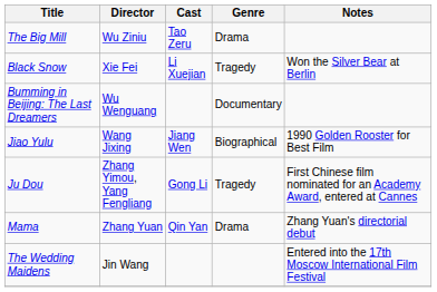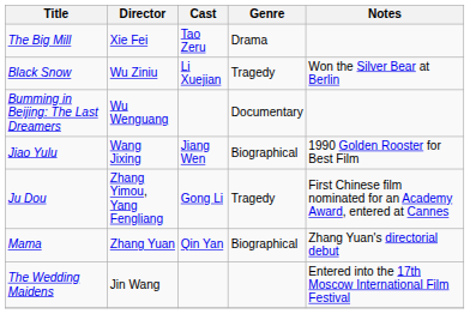 <table class="wikitable sortable">
 <tr>
 <th>Title</th>
 <th>Director</th>
 <th>Cast</th>
 <th>Genre</th>
 <th>Notes</th>
 </tr>
 <tr>
 <td><em><a href='#'>The Big Mill</a></em></td>
-<td><a href='#'>Wu Ziniu</a></td>
+<td><a href='#'>Xie Fei</a></td>
 <td><a href='#'>Tao Zeru</a></td>
 <td>Drama</td>
 <td></td>
 </tr>
 <tr>
 <td><em><a href='#'>Black Snow</a></em></td>
-<td><a href='#'>Xie Fei</a></td>
+<td><a href='#'>Wu Ziniu</a></td>
 <td><a href='#'>Li Xuejian</a></td>
 <td>Tragedy</td>
 <td>Won the <a href='#'>Silver Bear</a> at <a href='#'>Berlin</a></td>
 </tr>
 <tr>
 <td><em><a href='#'>Bumming in Beijing: The Last Dreamers</a></em></td>
 <td><a href='#'>Wu Wenguang</a></td>
 <td></td>
 <td>Documentary</td>
 <td></td>
 </tr>
 <tr>
 <td><em><a href='#'>Jiao Yulu</a></em></td>
 <td><a href='#'>Wang Jixing</a></td>
 <td><a href='#'>Jiang Wen</a></td>
 <td>Biographical</td>
 <td>1990 <a href='#'>Golden Rooster</a> for Best Film</td>
 </tr>
 <tr>
 <td><em><a href='#'>Ju Dou</a></em></td>
 <td><a href='#'>Zhang Yimou</a>,<br><a href='#'>Yang Fengliang</a></td>
 <td><a href='#'>Gong Li</a></td>
 <td>Tragedy</td>
 <td>First Chinese film nominated for an <a href='#'>Academy Award</a>, entered at <a href='#'>Cannes</a></td>
 </tr>
 <tr>
 <td><em><a href='#'>Mama</a></em></td>
 <td><a href='#'>Zhang Yuan</a></td>
 <td><a href='#'>Qin Yan</a></td>
-<td>Drama</td>
+<td>Biographical</td>
 <td>Zhang Yuan's <a href='#'>directorial debut</a></td>
 </tr>
 <tr>
 <td><em><a href='#'>The Wedding Maidens</a></em></td>
 <td>Jin Wang</td>
 <td></td>
 <td></td>
 <td>Entered into the <a href='#'>17th Moscow International Film Festival</a></td>
 </tr>
 <tr>
 </tr>
 </table>
